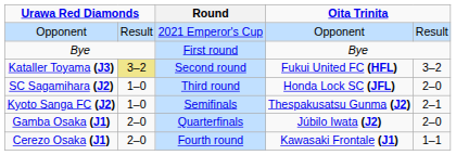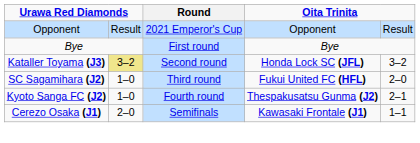 <table class="wikitable" style="text-align:center;">
 <tr>
 <td colspan="2"><strong><a href='#'>Urawa Red Diamonds</a></strong></td>
 <th>Round</th>
 <td colspan="2"><strong><a href='#'>Oita Trinita</a></strong></td>
 </tr>
 <tr bgcolor="#c1e0ff">
 <td>Opponent</td>
 <td>Result</td>
 <td><a href='#'>2021 Emperor's Cup</a></td>
 <td>Opponent</td>
 <td>Result</td>
 </tr>
 <tr>
 <td colspan="2" rowspan="1"><em>Bye</em></td>
 <td bgcolor="#c1e0ff"><a href='#'>First round</a></td>
 <td colspan="2" rowspan="1"><em>Bye</em></td>
 </tr>
 <tr>
 <td><a href='#'>Kataller Toyama</a> <strong>(<a href='#'>J3</a>)</strong></td>
 <td valign="top" align="center" style="background: khaki;">3–2</td>
 <td bgcolor="#c1e0ff"><a href='#'>Second round</a></td>
-<td><a href='#'>Fukui United FC</a> <strong>(<a href='#'>HFL</a>)</strong></td>
+<td><a href='#'>Honda Lock SC</a> <strong>(<a href='#'>JFL</a>)</strong></td>
 <td valign="top" align="center">3–2</td>
 </tr>
 <tr>
 <td><a href='#'>SC Sagamihara</a> <strong>(<a href='#'>J2</a>)</strong></td>
 <td valign="top" align="center">1–0</td>
 <td bgcolor="#c1e0ff"><a href='#'>Third round</a></td>
-<td><a href='#'>Honda Lock SC</a> <strong>(<a href='#'>JFL</a>)</strong></td>
+<td><a href='#'>Fukui United FC</a> <strong>(<a href='#'>HFL</a>)</strong></td>
 <td valign="top" align="center">2–0</td>
 </tr>
 <tr>
 <td><a href='#'>Kyoto Sanga FC</a> <strong>(<a href='#'>J2</a>)</strong></td>
 <td valign="top" align="center">1–0</td>
-<td bgcolor="#c1e0ff"><a href='#'>Semifinals</a></td>
+<td bgcolor="#c1e0ff"><a href='#'>Fourth round</a></td>
 <td><a href='#'>Thespakusatsu Gunma</a> <strong>(<a href='#'>J2</a>)</strong></td>
 <td valign="top" align="center">2–1</td>
 </tr>
 <tr>
-<td><a href='#'>Gamba Osaka</a> <strong>(<a href='#'>J1</a>)</strong></td>
-<td valign="top" align="center">2–0</td>
-<td bgcolor="#c1e0ff"><a href='#'>Quarterfinals</a></td>
-<td><a href='#'>Júbilo Iwata</a> <strong>(<a href='#'>J2</a>)</strong></td>
-<td valign="top" align="center">2–0</td>
-</tr>
-<tr>
 <td><a href='#'>Cerezo Osaka</a> <strong>(<a href='#'>J1</a>)</strong></td>
 <td valign="top" align="center">2–0</td>
-<td bgcolor="#c1e0ff"><a href='#'>Fourth round</a></td>
+<td bgcolor="#c1e0ff"><a href='#'>Semifinals</a></td>
 <td><a href='#'>Kawasaki Frontale</a> <strong>(<a href='#'>J1</a>)</strong></td>
 <td valign="top" align="center">1–1</td>
 </tr>
 </table>
